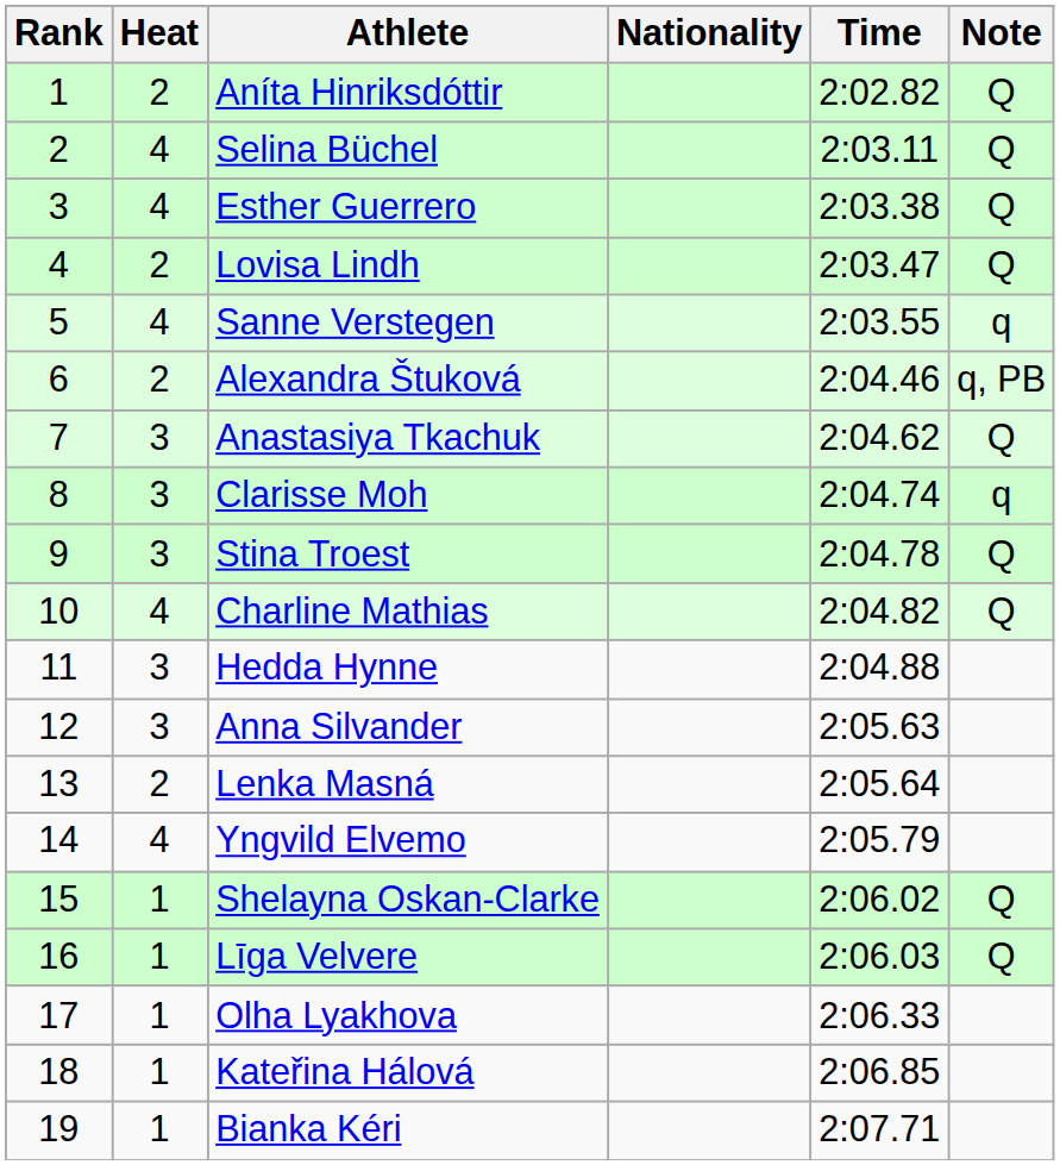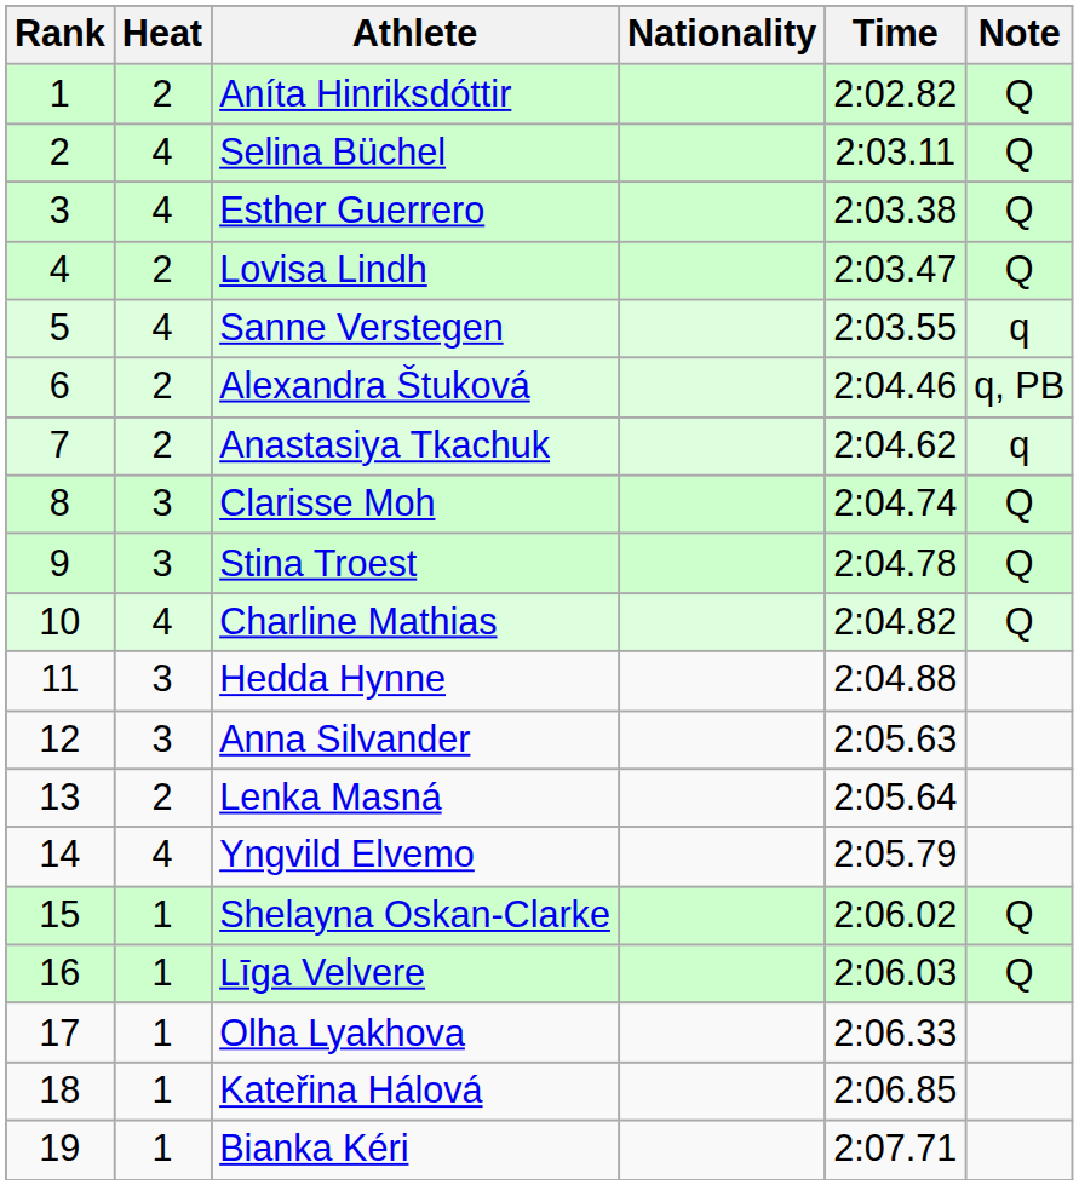 <table class="wikitable sortable" style="text-align:center">
 <tr>
 <th>Rank</th>
 <th>Heat</th>
 <th>Athlete</th>
 <th>Nationality</th>
 <th>Time</th>
 <th>Note</th>
 </tr>
 <tr bgcolor=ccffcc>
 <td>1</td>
 <td>2</td>
 <td align=left><a href='#'>Aníta Hinriksdóttir</a></td>
 <td align=left></td>
 <td>2:02.82</td>
 <td>Q</td>
 </tr>
 <tr bgcolor=ccffcc>
 <td>2</td>
 <td>4</td>
 <td align=left><a href='#'>Selina Büchel</a></td>
 <td align=left></td>
 <td>2:03.11</td>
 <td>Q</td>
 </tr>
 <tr bgcolor=ccffcc>
 <td>3</td>
 <td>4</td>
 <td align=left><a href='#'>Esther Guerrero</a></td>
 <td align=left></td>
 <td>2:03.38</td>
 <td>Q</td>
 </tr>
 <tr bgcolor=ccffcc>
 <td>4</td>
 <td>2</td>
 <td align=left><a href='#'>Lovisa Lindh</a></td>
 <td align=left></td>
 <td>2:03.47</td>
 <td>Q</td>
 </tr>
 <tr bgcolor=ddffdd>
 <td>5</td>
 <td>4</td>
 <td align=left><a href='#'>Sanne Verstegen</a></td>
 <td align=left></td>
 <td>2:03.55</td>
 <td>q</td>
 </tr>
 <tr bgcolor=ddffdd>
 <td>6</td>
 <td>2</td>
 <td align=left><a href='#'>Alexandra Štuková</a></td>
 <td align=left></td>
 <td>2:04.46</td>
 <td>q, PB</td>
 </tr>
 <tr bgcolor=ddffdd>
 <td>7</td>
-<td>3</td>
+<td>2</td>
 <td align=left><a href='#'>Anastasiya Tkachuk</a></td>
 <td align=left></td>
 <td>2:04.62</td>
-<td>Q</td>
+<td>q</td>
 </tr>
 <tr bgcolor=ccffcc>
 <td>8</td>
 <td>3</td>
 <td align=left><a href='#'>Clarisse Moh</a></td>
 <td align=left></td>
 <td>2:04.74</td>
-<td>q</td>
+<td>Q</td>
 </tr>
 <tr bgcolor=ccffcc>
 <td>9</td>
 <td>3</td>
 <td align=left><a href='#'>Stina Troest</a></td>
 <td align=left></td>
 <td>2:04.78</td>
 <td>Q</td>
 </tr>
 <tr bgcolor=ddffdd>
 <td>10</td>
 <td>4</td>
 <td align=left><a href='#'>Charline Mathias</a></td>
 <td align=left></td>
 <td>2:04.82</td>
 <td>Q</td>
 </tr>
 <tr>
 <td>11</td>
 <td>3</td>
 <td align=left><a href='#'>Hedda Hynne</a></td>
 <td align=left></td>
 <td>2:04.88</td>
 <td></td>
 </tr>
 <tr>
 <td>12</td>
 <td>3</td>
 <td align=left><a href='#'>Anna Silvander</a></td>
 <td align=left></td>
 <td>2:05.63</td>
 <td></td>
 </tr>
 <tr>
 <td>13</td>
 <td>2</td>
 <td align=left><a href='#'>Lenka Masná</a></td>
 <td align=left></td>
 <td>2:05.64</td>
 <td></td>
 </tr>
 <tr>
 <td>14</td>
 <td>4</td>
 <td align=left><a href='#'>Yngvild Elvemo</a></td>
 <td align=left></td>
 <td>2:05.79</td>
 <td></td>
 </tr>
 <tr bgcolor=ccffcc>
 <td>15</td>
 <td>1</td>
 <td align=left><a href='#'>Shelayna Oskan-Clarke</a></td>
 <td align=left></td>
 <td>2:06.02</td>
 <td>Q</td>
 </tr>
 <tr bgcolor=ccffcc>
 <td>16</td>
 <td>1</td>
 <td align=left><a href='#'>Līga Velvere</a></td>
 <td align=left></td>
 <td>2:06.03</td>
 <td>Q</td>
 </tr>
 <tr>
 <td>17</td>
 <td>1</td>
 <td align=left><a href='#'>Olha Lyakhova</a></td>
 <td align=left></td>
 <td>2:06.33</td>
 <td></td>
 </tr>
 <tr>
 <td>18</td>
 <td>1</td>
 <td align=left><a href='#'>Kateřina Hálová</a></td>
 <td align=left></td>
 <td>2:06.85</td>
 <td></td>
 </tr>
 <tr>
 <td>19</td>
 <td>1</td>
 <td align=left><a href='#'>Bianka Kéri</a></td>
 <td align=left></td>
 <td>2:07.71</td>
 <td></td>
 </tr>
 <tr>
 </tr>
 </table>
